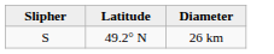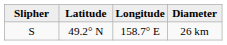 <table class="wikitable">
 <tr>
 <th width="25%" style="background:#eeeeee;">Slipher</th>
 <th width="25%" style="background:#eeeeee;">Latitude</th>
+<th width="25%" style="background:#eeeeee;">Longitude</th>
 <th width="25%" style="background:#eeeeee;">Diameter</th>
 </tr>
 <tr>
 <td align="center">S</td>
 <td align="center">49.2° N</td>
+<td align="center">158.7° E</td>
 <td align="center">26 km</td>
 </tr>
 </table>
